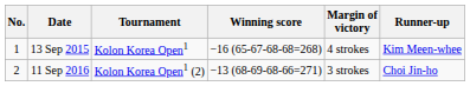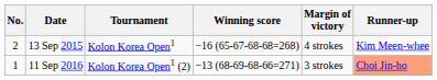 <table class="wikitable" style="font-size:95%;">
 <tr>
 <th>No.</th>
 <th>Date</th>
 <th>Tournament</th>
 <th>Winning score</th>
 <th>Margin of<br>victory</th>
 <th>Runner-up</th>
 </tr>
 <tr>
-<td align=center>1</td>
+<td align=center>2</td>
 <td align=right>13 Sep <a href='#'>2015</a></td>
 <td><a href='#'>Kolon Korea Open</a><sup>1</sup></td>
 <td>−16 (65-67-68-68=268)</td>
 <td>4 strokes</td>
 <td> <a href='#'>Kim Meen-whee</a></td>
 </tr>
 <tr>
-<td align=center>2</td>
+<td align=center>1</td>
 <td align=right>11 Sep <a href='#'>2016</a></td>
 <td><a href='#'>Kolon Korea Open</a><sup>1</sup> (2)</td>
 <td>−13 (68-69-68-66=271)</td>
 <td>3 strokes</td>
-<td> <a href='#'>Choi Jin-ho</a></td>
+<td style="background: lightsalmon;"> <a href='#'>Choi Jin-ho</a></td>
 </tr>
 </table>
